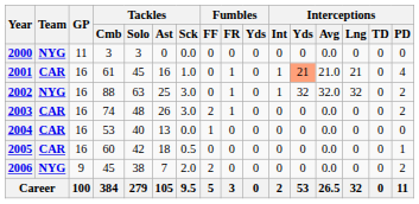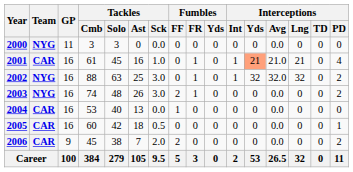 <table class="wikitable" style="text-align:center;">
 <tr>
 <th rowspan="2">Year</th>
 <th rowspan="2">Team</th>
 <th rowspan="2">GP</th>
 <th colspan="4">Tackles</th>
 <th colspan="3">Fumbles</th>
 <th colspan="6">Interceptions</th>
 </tr>
 <tr>
 <th>Cmb</th>
 <th>Solo</th>
 <th>Ast</th>
 <th>Sck</th>
 <th>FF</th>
 <th>FR</th>
 <th>Yds</th>
 <th>Int</th>
 <th>Yds</th>
 <th>Avg</th>
 <th>Lng</th>
 <th>TD</th>
 <th>PD</th>
 </tr>
 <tr>
 <th><a href='#'>2000</a></th>
 <th><a href='#'>NYG</a></th>
 <td>11</td>
 <td>3</td>
 <td>3</td>
 <td>0</td>
 <td>0.0</td>
 <td>0</td>
 <td>0</td>
 <td>0</td>
 <td>0</td>
 <td>0</td>
 <td>0.0</td>
 <td>0</td>
 <td>0</td>
 <td>0</td>
 </tr>
 <tr>
 <th><a href='#'>2001</a></th>
 <th><a href='#'>CAR</a></th>
 <td>16</td>
 <td>61</td>
 <td>45</td>
 <td>16</td>
 <td>1.0</td>
 <td>0</td>
 <td>1</td>
 <td>0</td>
 <td>1</td>
 <td style="background: lightsalmon;">21</td>
 <td>21.0</td>
 <td>21</td>
 <td>0</td>
 <td>4</td>
 </tr>
 <tr>
 <th><a href='#'>2002</a></th>
 <th><a href='#'>NYG</a></th>
 <td>16</td>
 <td>88</td>
 <td>63</td>
 <td>25</td>
 <td>3.0</td>
 <td>0</td>
 <td>1</td>
 <td>0</td>
 <td>1</td>
 <td>32</td>
 <td>32.0</td>
 <td>32</td>
 <td>0</td>
 <td>2</td>
 </tr>
 <tr>
 <th><a href='#'>2003</a></th>
-<th><a href='#'>CAR</a></th>
+<th><a href='#'>NYG</a></th>
 <td>16</td>
 <td>74</td>
 <td>48</td>
 <td>26</td>
 <td>3.0</td>
 <td>2</td>
 <td>1</td>
 <td>0</td>
 <td>0</td>
 <td>0</td>
 <td>0.0</td>
 <td>0</td>
 <td>0</td>
 <td>2</td>
 </tr>
 <tr>
 <th><a href='#'>2004</a></th>
 <th><a href='#'>CAR</a></th>
 <td>16</td>
 <td>53</td>
 <td>40</td>
 <td>13</td>
 <td>0.0</td>
 <td>1</td>
 <td>0</td>
 <td>0</td>
 <td>0</td>
 <td>0</td>
 <td>0.0</td>
 <td>0</td>
 <td>0</td>
 <td>0</td>
 </tr>
 <tr>
 <th><a href='#'>2005</a></th>
 <th><a href='#'>CAR</a></th>
 <td>16</td>
 <td>60</td>
 <td>42</td>
 <td>18</td>
 <td>0.5</td>
 <td>0</td>
 <td>0</td>
 <td>0</td>
 <td>0</td>
 <td>0</td>
 <td>0.0</td>
 <td>0</td>
 <td>0</td>
 <td>1</td>
 </tr>
 <tr>
 <th><a href='#'>2006</a></th>
-<th><a href='#'>NYG</a></th>
+<th><a href='#'>CAR</a></th>
 <td>9</td>
 <td>45</td>
 <td>38</td>
 <td>7</td>
 <td>2.0</td>
 <td>2</td>
 <td>0</td>
 <td>0</td>
 <td>0</td>
 <td>0</td>
 <td>0.0</td>
 <td>0</td>
 <td>0</td>
 <td>2</td>
 </tr>
 <tr>
 <th colspan="2">Career</th>
 <th>100</th>
 <th>384</th>
 <th>279</th>
 <th>105</th>
 <th>9.5</th>
 <th>5</th>
 <th>3</th>
 <th>0</th>
 <th>2</th>
 <th>53</th>
 <th>26.5</th>
 <th>32</th>
 <th>0</th>
 <th>11</th>
 </tr>
 </table>
